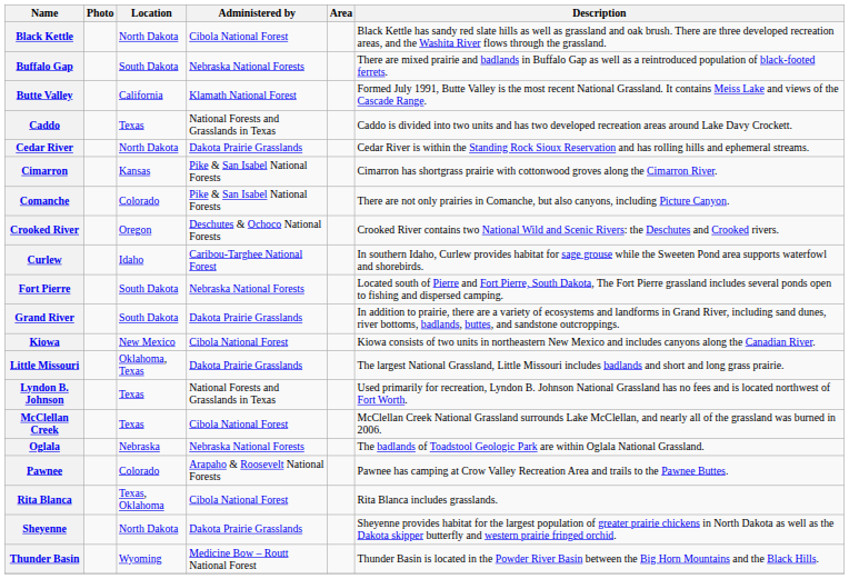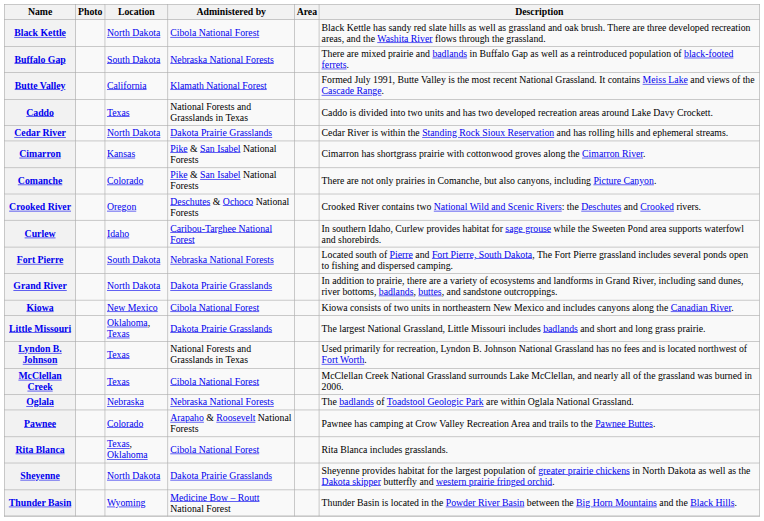 <table class="wikitable sortable plainrowheaders" style="width:98%">
 <tr>
 <th scope="col">Name</th>
 <th scope="col" class="unsortable">Photo</th>
 <th scope="col">Location</th>
 <th scope="col">Administered by</th>
 <th scope="col">Area</th>
 <th scope="col" class="unsortable">Description</th>
 </tr>
 <tr>
 <th scope="row"><a href='#'>Black Kettle</a></th>
 <td></td>
 <td><a href='#'>North Dakota</a><br><small></small></td>
 <td><a href='#'>Cibola National Forest</a></td>
 <td></td>
 <td>Black Kettle has sandy red slate hills as well as grassland and oak brush. There are three developed recreation areas, and the <a href='#'>Washita River</a> flows through the grassland.</td>
 </tr>
 <tr>
 <th scope="row"><a href='#'>Buffalo Gap</a></th>
 <td></td>
 <td><a href='#'>South Dakota</a><br><small></small></td>
 <td><a href='#'>Nebraska National Forests</a></td>
 <td></td>
 <td>There are mixed prairie and <a href='#'>badlands</a>  in Buffalo Gap as well as a reintroduced population of <a href='#'>black-footed ferrets</a>.</td>
 </tr>
 <tr>
 <th scope="row"><a href='#'>Butte Valley</a></th>
 <td></td>
 <td><a href='#'>California</a><br><small></small></td>
 <td><a href='#'>Klamath National Forest</a></td>
 <td></td>
 <td>Formed July 1991, Butte Valley is the most recent National Grassland. It contains <a href='#'>Meiss Lake</a> and views of the <a href='#'>Cascade Range</a>.</td>
 </tr>
 <tr>
 <th scope="row"><a href='#'>Caddo</a></th>
 <td></td>
 <td><a href='#'>Texas</a><br><small></small></td>
 <td>National Forests and Grasslands in Texas</td>
 <td></td>
 <td>Caddo is divided into two units and has two developed recreation areas around Lake Davy Crockett.</td>
 </tr>
 <tr>
 <th scope="row"><a href='#'>Cedar River</a></th>
 <td></td>
 <td><a href='#'>North Dakota</a><br><small></small></td>
 <td><a href='#'>Dakota Prairie Grasslands</a></td>
 <td></td>
 <td>Cedar River is within the <a href='#'>Standing Rock Sioux Reservation</a> and has rolling hills and ephemeral streams.</td>
 </tr>
 <tr>
 <th scope="row"><a href='#'>Cimarron</a></th>
 <td></td>
 <td><a href='#'>Kansas</a><br><small></small></td>
 <td><a href='#'>Pike</a> & <a href='#'>San Isabel</a> National Forests</td>
 <td></td>
 <td>Cimarron has shortgrass prairie with cottonwood groves along the <a href='#'>Cimarron River</a>.</td>
 </tr>
 <tr>
 <th scope="row"><a href='#'>Comanche</a></th>
 <td></td>
 <td><a href='#'>Colorado</a><br><small></small></td>
 <td><a href='#'>Pike</a> & <a href='#'>San Isabel</a> National Forests</td>
 <td></td>
 <td>There are not only prairies in Comanche, but also canyons, including <a href='#'>Picture Canyon</a>.</td>
 </tr>
 <tr>
 <th scope="row"><a href='#'>Crooked River</a></th>
 <td></td>
 <td><a href='#'>Oregon</a><br><small></small></td>
 <td><a href='#'>Deschutes</a> & <a href='#'>Ochoco</a> National Forests</td>
 <td></td>
 <td>Crooked River contains two <a href='#'>National Wild and Scenic Rivers</a>: the <a href='#'>Deschutes</a> and <a href='#'>Crooked</a> rivers.</td>
 </tr>
 <tr>
 <th scope="row"><a href='#'>Curlew</a></th>
 <td></td>
 <td><a href='#'>Idaho</a><br><small></small></td>
 <td><a href='#'>Caribou-Targhee National Forest</a></td>
 <td></td>
 <td>In southern Idaho, Curlew provides habitat for <a href='#'>sage grouse</a> while the Sweeten Pond area supports waterfowl and shorebirds.</td>
 </tr>
 <tr>
 <th scope="row"><a href='#'>Fort Pierre</a></th>
 <td></td>
 <td><a href='#'>South Dakota</a><br><small></small></td>
 <td><a href='#'>Nebraska National Forests</a></td>
 <td></td>
 <td>Located south of <a href='#'>Pierre</a> and <a href='#'>Fort Pierre, South Dakota</a>, The Fort Pierre grassland includes several ponds open to fishing and dispersed camping.</td>
 </tr>
 <tr>
 <th scope="row"><a href='#'>Grand River</a></th>
 <td></td>
-<td><a href='#'>South Dakota</a><br><small></small></td>
+<td><a href='#'>North Dakota</a><br><small></small></td>
 <td><a href='#'>Dakota Prairie Grasslands</a></td>
 <td></td>
 <td>In addition to prairie, there are a variety of ecosystems and landforms in Grand River, including sand dunes, river bottoms, <a href='#'>badlands</a>, <a href='#'>buttes</a>, and sandstone outcroppings.</td>
 </tr>
 <tr>
 <th scope="row"><a href='#'>Kiowa</a></th>
 <td></td>
 <td><a href='#'>New Mexico</a><br><small></small></td>
 <td><a href='#'>Cibola National Forest</a></td>
 <td></td>
 <td>Kiowa consists of two units in northeastern New Mexico and includes canyons along the <a href='#'>Canadian River</a>.</td>
 </tr>
 <tr>
 <th scope="row"><a href='#'>Little Missouri</a></th>
 <td></td>
 <td><a href='#'>Oklahoma</a>, <a href='#'>Texas</a><br><small></small></td>
 <td><a href='#'>Dakota Prairie Grasslands</a></td>
 <td></td>
 <td>The largest National Grassland, Little Missouri includes <a href='#'>badlands</a> and short and long grass prairie.</td>
 </tr>
 <tr>
 <th scope="row"><a href='#'>Lyndon B. Johnson</a></th>
 <td></td>
 <td><a href='#'>Texas</a><br><small></small></td>
 <td>National Forests and Grasslands in Texas</td>
 <td></td>
 <td>Used primarily for recreation, Lyndon B. Johnson National Grassland has no fees and is located northwest of <a href='#'>Fort Worth</a>.</td>
 </tr>
 <tr>
 <th scope="row"><a href='#'>McClellan Creek</a></th>
 <td></td>
 <td><a href='#'>Texas</a><br><small></small></td>
 <td><a href='#'>Cibola National Forest</a></td>
 <td></td>
 <td>McClellan Creek National Grassland surrounds Lake McClellan, and nearly all of the grassland was burned in 2006.</td>
 </tr>
 <tr>
 <th scope="row"><a href='#'>Oglala</a></th>
 <td></td>
 <td><a href='#'>Nebraska</a><br><small></small></td>
 <td><a href='#'>Nebraska National Forests</a></td>
 <td></td>
 <td>The <a href='#'>badlands</a> of <a href='#'>Toadstool Geologic Park</a> are within Oglala National Grassland.</td>
 </tr>
 <tr>
 <th scope="row"><a href='#'>Pawnee</a></th>
 <td></td>
 <td><a href='#'>Colorado</a><br><small></small></td>
 <td><a href='#'>Arapaho</a> & <a href='#'>Roosevelt</a> National Forests</td>
 <td></td>
 <td>Pawnee has camping at Crow Valley Recreation Area and trails to the <a href='#'>Pawnee Buttes</a>.</td>
 </tr>
 <tr>
 <th scope="row"><a href='#'>Rita Blanca</a></th>
 <td></td>
 <td><a href='#'>Texas</a>, <a href='#'>Oklahoma</a><br><small></small></td>
 <td><a href='#'>Cibola National Forest</a></td>
 <td></td>
 <td>Rita Blanca includes grasslands.</td>
 </tr>
 <tr>
 <th scope="row"><a href='#'>Sheyenne</a></th>
 <td></td>
 <td><a href='#'>North Dakota</a><br><small></small></td>
 <td><a href='#'>Dakota Prairie Grasslands</a></td>
 <td></td>
 <td>Sheyenne provides habitat for the largest population of <a href='#'>greater prairie chickens</a> in North Dakota as well as the <a href='#'>Dakota skipper</a> butterfly and <a href='#'>western prairie fringed orchid</a>.</td>
 </tr>
 <tr>
 <th scope="row"><a href='#'>Thunder Basin</a></th>
 <td></td>
 <td><a href='#'>Wyoming</a><br><small></small></td>
 <td><a href='#'>Medicine Bow – Routt</a> National Forest</td>
 <td></td>
 <td>Thunder Basin is located in the <a href='#'>Powder River Basin</a> between the <a href='#'>Big Horn Mountains</a> and the <a href='#'>Black Hills</a>.</td>
 </tr>
 <tr>
 </tr>
 </table>
